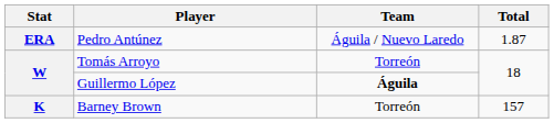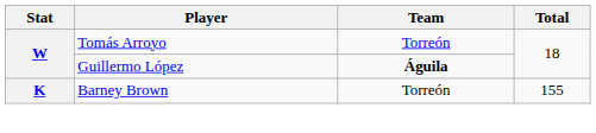 <table class="wikitable" style="text-align:center;">
 <tr>
 <th scope="col" width="3%">Stat</th>
 <th scope="col" width="15%">Player</th>
 <th scope="col" width="10%">Team</th>
 <th scope="col" width="3%">Total</th>
-</tr>
-<tr>
-<th scope="row" style="text-align:center;"><a href='#'>ERA</a></th>
-<td align=left> <a href='#'>Pedro Antúnez</a></td>
-<td><a href='#'>Águila</a> / <a href='#'>Nuevo Laredo</a></td>
-<td>1.87</td>
 </tr>
 <tr>
 <th scope="row" style="text-align:center;" rowspan=2><a href='#'>W</a></th>
 <td align=left> <a href='#'>Tomás Arroyo</a></td>
 <td><a href='#'>Torreón</a></td>
 <td rowspan=2>18</td>
 </tr>
 <tr>
 <td align=left> <a href='#'>Guillermo López</a></td>
 <td><strong>Águila</strong></td>
 </tr>
 <tr>
 <th scope="row" style="text-align:center;"><a href='#'>K</a></th>
 <td align=left> <a href='#'>Barney Brown</a></td>
 <td>Torreón</td>
-<td>157</td>
+<td>155</td>
 </tr>
 </table>
